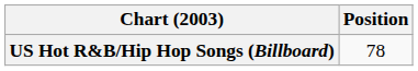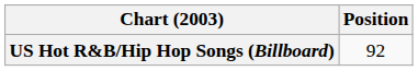 <table class="wikitable plainrowheaders" style="text-align:center">
 <tr>
 <th scope="col">Chart (2003)</th>
 <th scope="col">Position</th>
 </tr>
 <tr>
 <th scope="row">US Hot R&B/Hip Hop Songs (<em>Billboard</em>)</th>
-<td>78</td>
+<td>92</td>
 </tr>
 </table>
